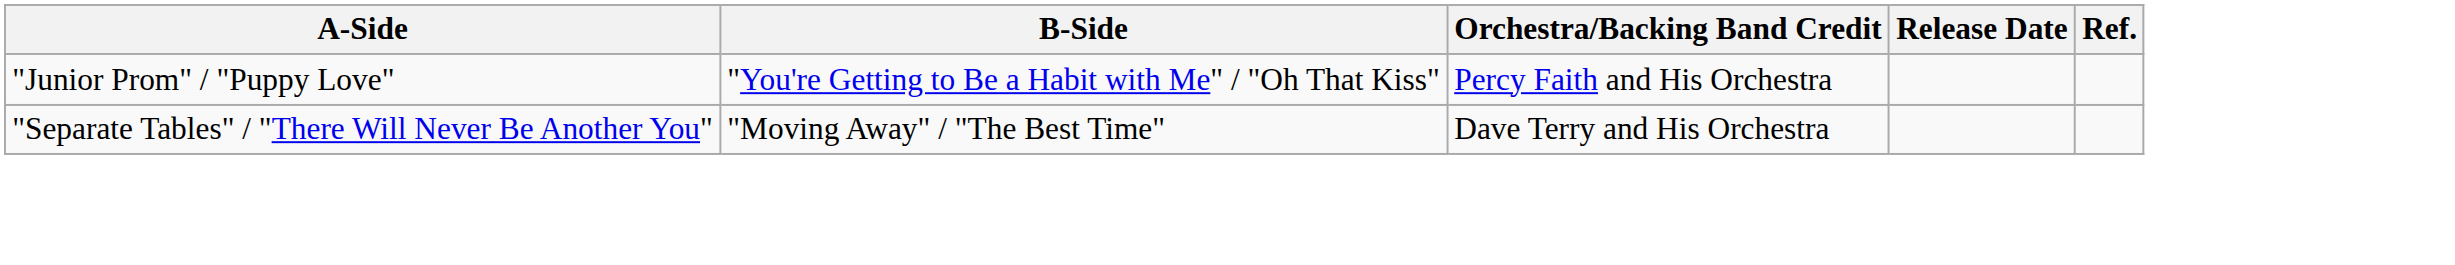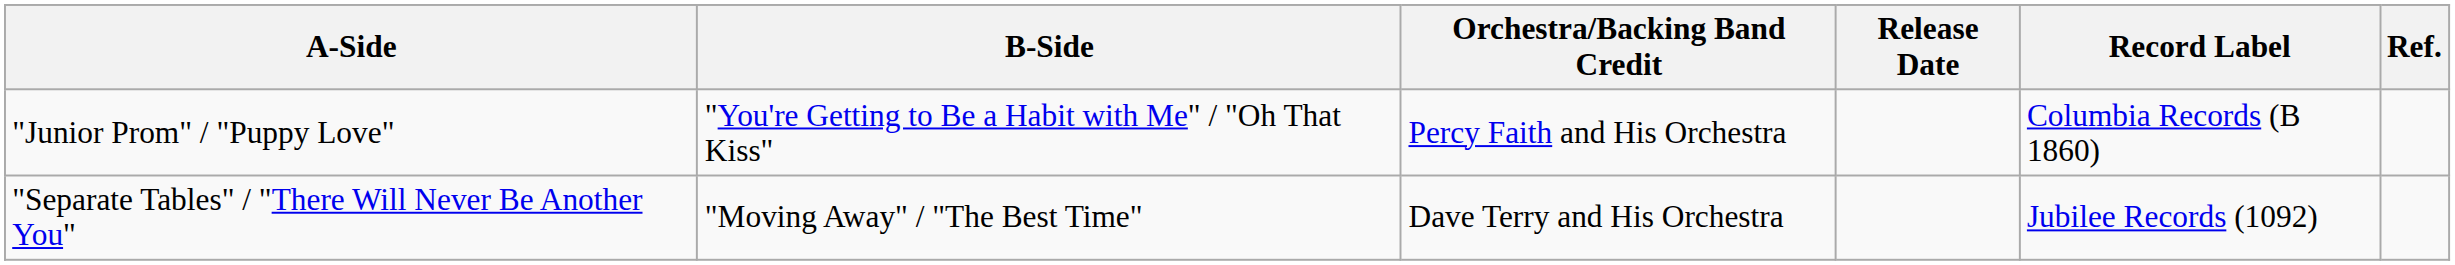 <table class="wikitable">
 <tr>
 <th>A-Side</th>
 <th>B-Side</th>
 <th>Orchestra/Backing Band Credit</th>
 <th>Release Date</th>
+<th>Record Label</th>
 <th>Ref.</th>
 </tr>
 <tr>
 <td>"Junior Prom" / "Puppy Love"</td>
 <td>"<a href='#'>You're Getting to Be a Habit with Me</a>" / "Oh That Kiss"</td>
 <td><a href='#'>Percy Faith</a> and His Orchestra</td>
 <td></td>
+<td><a href='#'>Columbia Records</a> (B 1860)</td>
 <td></td>
 </tr>
 <tr>
 <td>"Separate Tables" / "<a href='#'>There Will Never Be Another You</a>"</td>
 <td>"Moving Away" / "The Best Time"</td>
 <td>Dave Terry and His Orchestra</td>
 <td></td>
+<td><a href='#'>Jubilee Records</a> (1092)</td>
 <td></td>
 </tr>
 </table>
